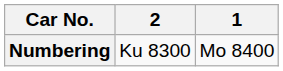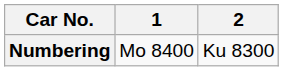 <table class="wikitable">
 <tr>
 <th>Car No.</th>
+<th>1</th>
 <th>2</th>
-<th>1</th>
 </tr>
 <tr>
 <th>Numbering</th>
+<td>Mo 8400</td>
 <td>Ku 8300</td>
-<td>Mo 8400</td>
 </tr>
 </table>
